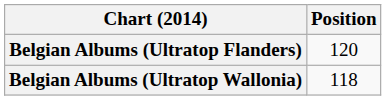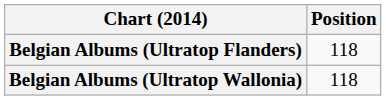 <table class="wikitable sortable plainrowheaders" style="text-align:center">
 <tr>
 <th scope="col">Chart (2014)</th>
 <th scope="col">Position</th>
 </tr>
 <tr>
 <th scope="row">Belgian Albums (Ultratop Flanders)</th>
-<td>120</td>
+<td>118</td>
 </tr>
 <tr>
 <th scope="row">Belgian Albums (Ultratop Wallonia)</th>
 <td>118</td>
 </tr>
 </table>
